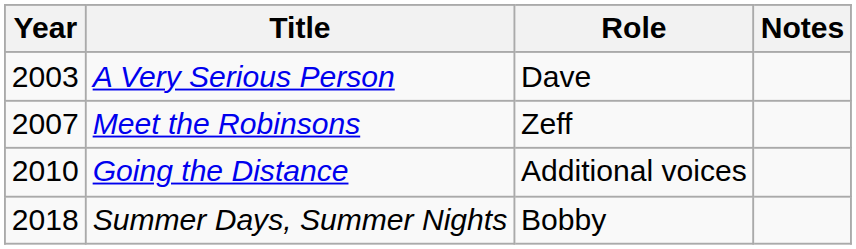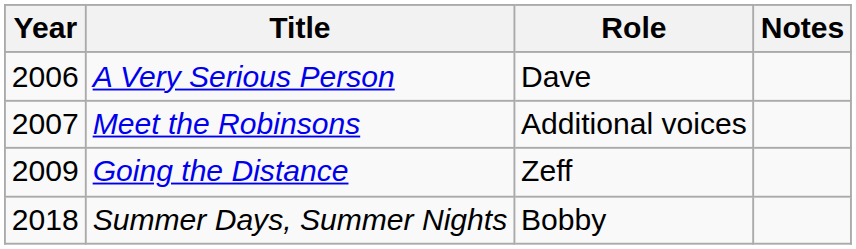 <table class="wikitable sortable">
 <tr>
 <th>Year</th>
 <th>Title</th>
 <th>Role</th>
 <th>Notes</th>
 </tr>
 <tr>
-<td>2003</td>
+<td>2006</td>
 <td><em><a href='#'>A Very Serious Person</a></em></td>
 <td>Dave</td>
 <td></td>
 </tr>
 <tr>
 <td>2007</td>
 <td><em><a href='#'>Meet the Robinsons</a></em></td>
-<td>Zeff</td>
+<td>Additional voices</td>
 <td></td>
 </tr>
 <tr>
-<td>2010</td>
+<td>2009</td>
 <td><a href='#'><em>Going the Distance</em></a></td>
-<td>Additional voices</td>
+<td>Zeff</td>
 <td></td>
 </tr>
 <tr>
 <td>2018</td>
 <td><em>Summer Days, Summer Nights</em></td>
 <td>Bobby</td>
 <td></td>
 </tr>
 </table>
